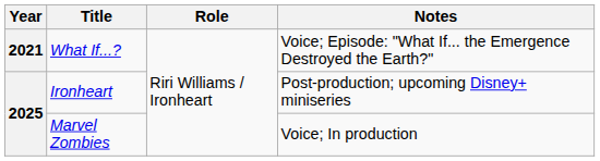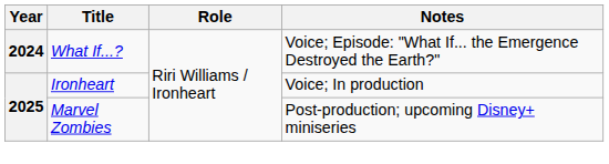 <table class="wikitable plainrowheaders">
 <tr>
 <th>Year</th>
 <th>Title</th>
 <th>Role</th>
 <th>Notes</th>
 </tr>
 <tr>
-<th>2021</th>
+<th>2024</th>
 <td><em><a href='#'>What If...?</a></em></td>
 <td rowspan="3">Riri Williams / Ironheart</td>
 <td>Voice; Episode: "What If... the Emergence Destroyed the Earth?"</td>
 </tr>
 <tr>
 <th rowspan="2">2025</th>
 <td><em><a href='#'>Ironheart</a></em></td>
-<td>Post-production; upcoming <a href='#'>Disney+</a> miniseries</td>
+<td>Voice; In production</td>
 </tr>
 <tr>
 <td><em><a href='#'>Marvel Zombies</a></em></td>
-<td>Voice; In production</td>
+<td>Post-production; upcoming <a href='#'>Disney+</a> miniseries</td>
 </tr>
 </table>
